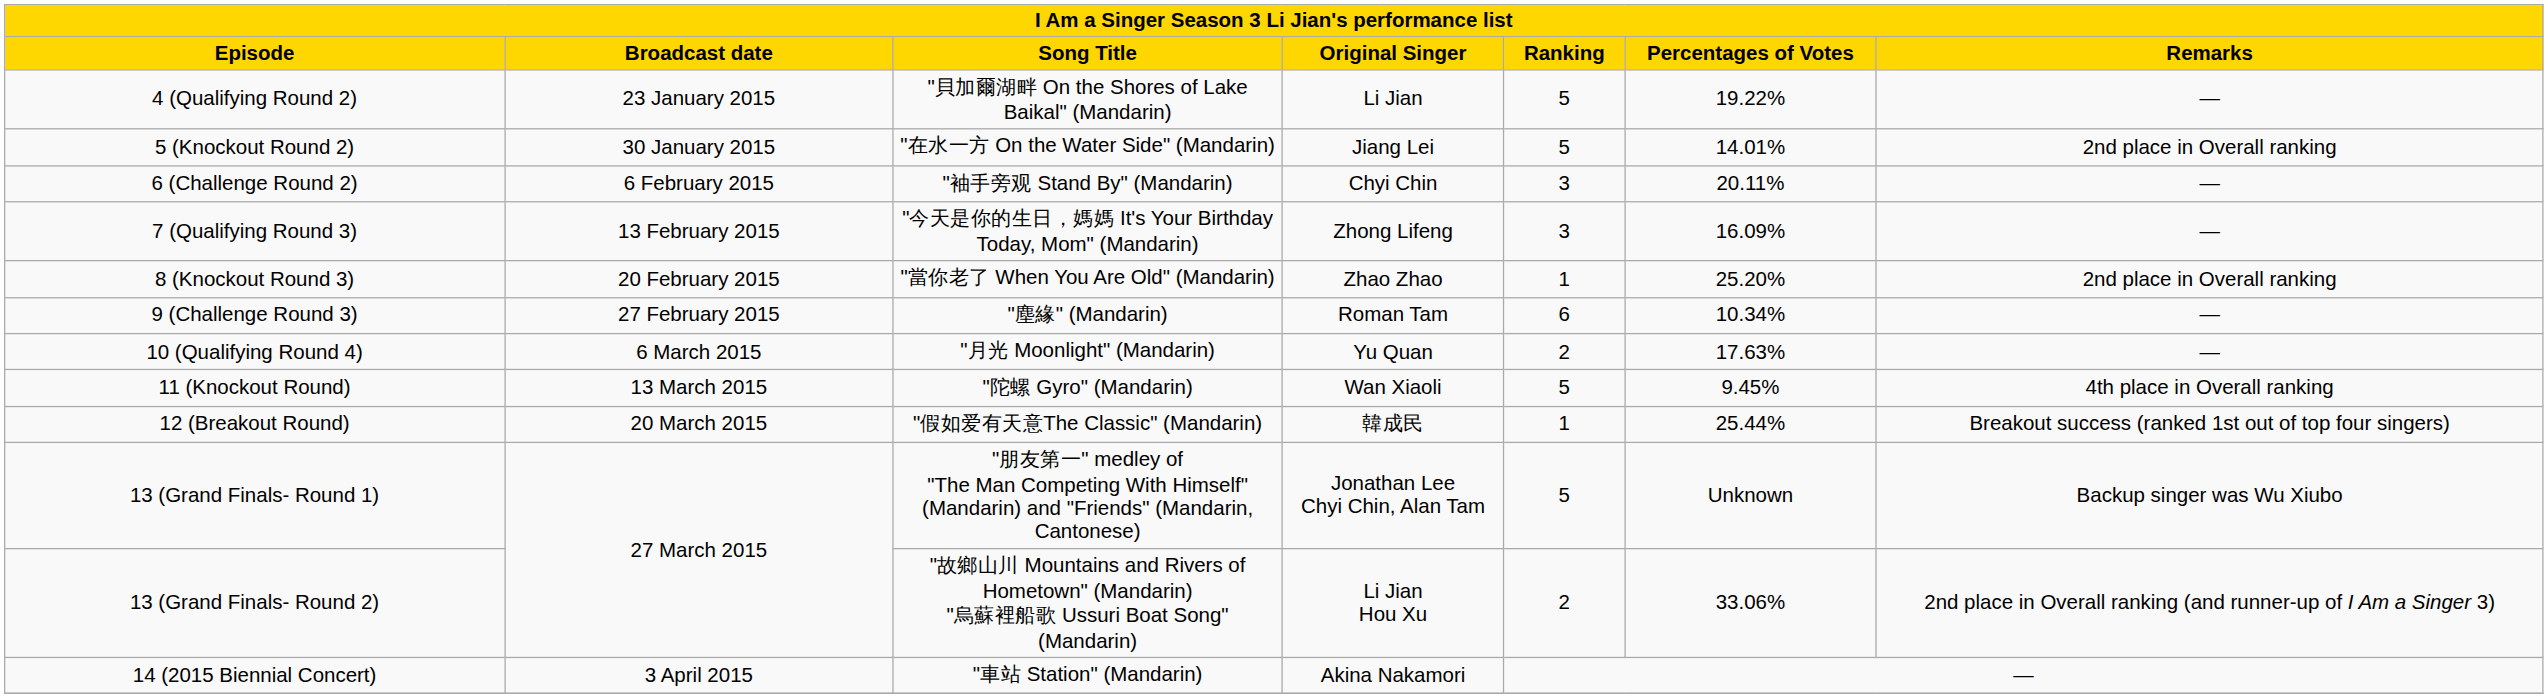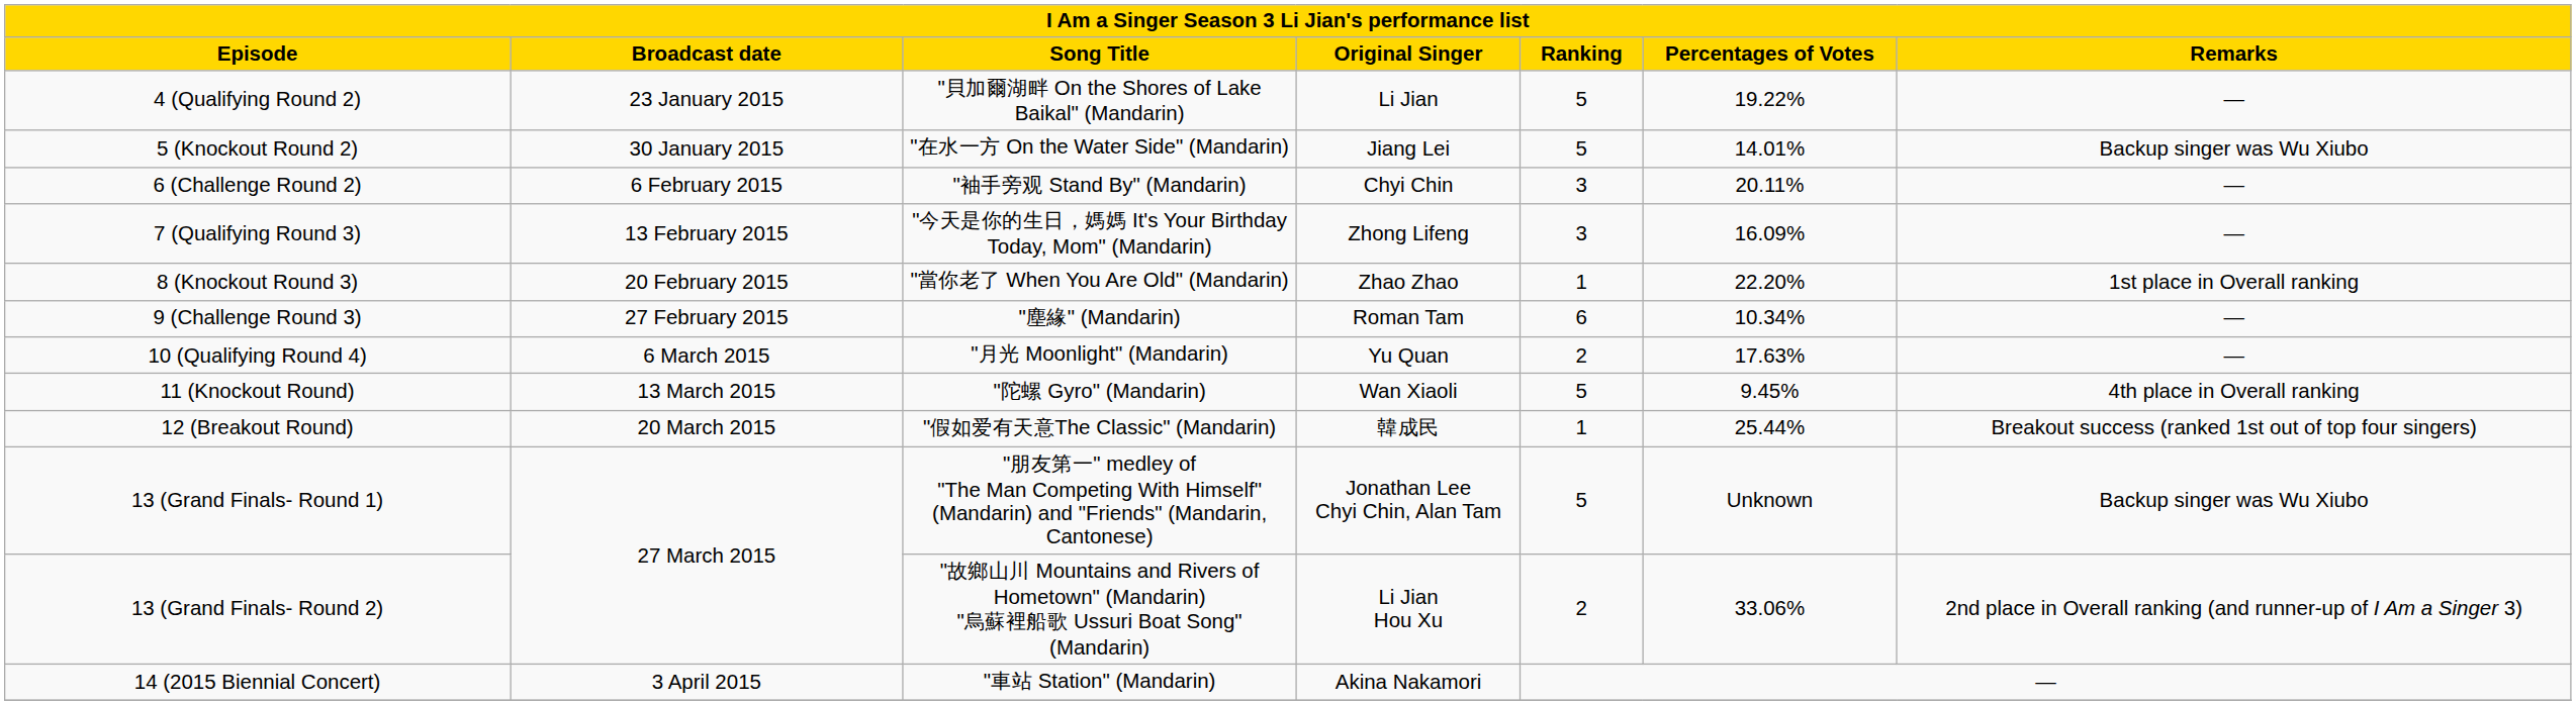 <table class="wikitable sortable mw-collapsible" width="100%" style="text-align:center">
 <tr align="center" style="background:gold">
 <td colspan="7"><div><strong>I Am a Singer Season 3 Li Jian's performance list</strong></div></td>
 </tr>
 <tr align="center" style="background:gold">
 <td style="width:9%"><strong>Episode</strong></td>
 <td style="width:7%"><strong>Broadcast date</strong></td>
 <td style="width:7%"><strong>Song Title</strong></td>
 <td style="width:4%"><strong>Original Singer</strong></td>
 <td style="width:1%"><strong>Ranking</strong></td>
 <td style="width:4%"><strong>Percentages of Votes</strong></td>
 <td style="width:12%"><strong>Remarks</strong></td>
 </tr>
 <tr>
 <td>4 (Qualifying Round 2)</td>
 <td>23 January 2015</td>
 <td>"貝加爾湖畔 On the Shores of Lake Baikal" (Mandarin)</td>
 <td>Li Jian</td>
 <td>5</td>
 <td>19.22%</td>
 <td>—</td>
 </tr>
 <tr>
 <td>5 (Knockout Round 2)</td>
 <td>30 January 2015</td>
 <td>"在水一方 On the Water Side" (Mandarin)</td>
 <td>Jiang Lei</td>
 <td>5</td>
 <td>14.01%</td>
-<td>2nd place in Overall ranking</td>
+<td>Backup singer was Wu Xiubo</td>
 </tr>
 <tr>
 <td>6 (Challenge Round 2)</td>
 <td>6 February 2015</td>
 <td>"袖手旁观 Stand By" (Mandarin)</td>
 <td>Chyi Chin</td>
 <td>3</td>
 <td>20.11%</td>
 <td>—</td>
 </tr>
 <tr>
 <td>7 (Qualifying Round 3)</td>
 <td>13 February 2015</td>
 <td>"今天是你的生日，媽媽 It's Your Birthday Today, Mom" (Mandarin)</td>
 <td>Zhong Lifeng</td>
 <td>3</td>
 <td>16.09%</td>
 <td>—</td>
 </tr>
 <tr>
 <td>8 (Knockout Round 3)</td>
 <td>20 February 2015</td>
 <td>"當你老了 When You Are Old" (Mandarin)</td>
 <td>Zhao Zhao</td>
 <td>1</td>
-<td>25.20%</td>
-<td>2nd place in Overall ranking</td>
+<td>22.20%</td>
+<td>1st place in Overall ranking</td>
 </tr>
 <tr>
 <td>9 (Challenge Round 3)</td>
 <td>27 February 2015</td>
 <td>"塵緣" (Mandarin)</td>
 <td>Roman Tam</td>
 <td>6</td>
 <td>10.34%</td>
 <td>—</td>
 </tr>
 <tr>
 <td>10 (Qualifying Round 4)</td>
 <td>6 March 2015</td>
 <td>"月光 Moonlight" (Mandarin)</td>
 <td>Yu Quan</td>
 <td>2</td>
 <td>17.63%</td>
 <td>—</td>
 </tr>
 <tr>
 <td>11 (Knockout Round)</td>
 <td>13 March 2015</td>
 <td>"陀螺 Gyro" (Mandarin)</td>
 <td>Wan Xiaoli</td>
 <td>5</td>
 <td>9.45%</td>
 <td>4th place in Overall ranking</td>
 </tr>
 <tr>
 <td>12 (Breakout Round)</td>
 <td>20 March 2015</td>
 <td>"假如爱有天意The Classic" (Mandarin)</td>
 <td>韓成民</td>
 <td>1</td>
 <td>25.44%</td>
 <td>Breakout success (ranked 1st out of top four singers)</td>
 </tr>
 <tr>
 <td>13 (Grand Finals- Round 1)</td>
 <td rowspan="2">27 March 2015</td>
 <td>"朋友第一" medley of<br>"The Man Competing With Himself" (Mandarin) and "Friends" (Mandarin, Cantonese)</td>
 <td>Jonathan Lee<br>Chyi Chin, Alan Tam</td>
 <td>5</td>
 <td>Unknown</td>
 <td>Backup singer was Wu Xiubo</td>
 </tr>
 <tr>
 <td>13 (Grand Finals- Round 2)</td>
 <td>"故鄉山川 Mountains and Rivers of Hometown" (Mandarin) <br>"烏蘇裡船歌 Ussuri Boat Song" (Mandarin)</td>
 <td>Li Jian<br>Hou Xu</td>
 <td>2</td>
 <td>33.06%</td>
 <td>2nd place in Overall ranking (and runner-up of <em>I Am a Singer</em> 3)</td>
 </tr>
 <tr>
 <td>14 (2015 Biennial Concert)</td>
 <td>3 April 2015</td>
 <td>"車站 Station" (Mandarin)</td>
 <td>Akina Nakamori</td>
 <td colspan="3">—</td>
 </tr>
 <tr>
 </tr>
 </table>
